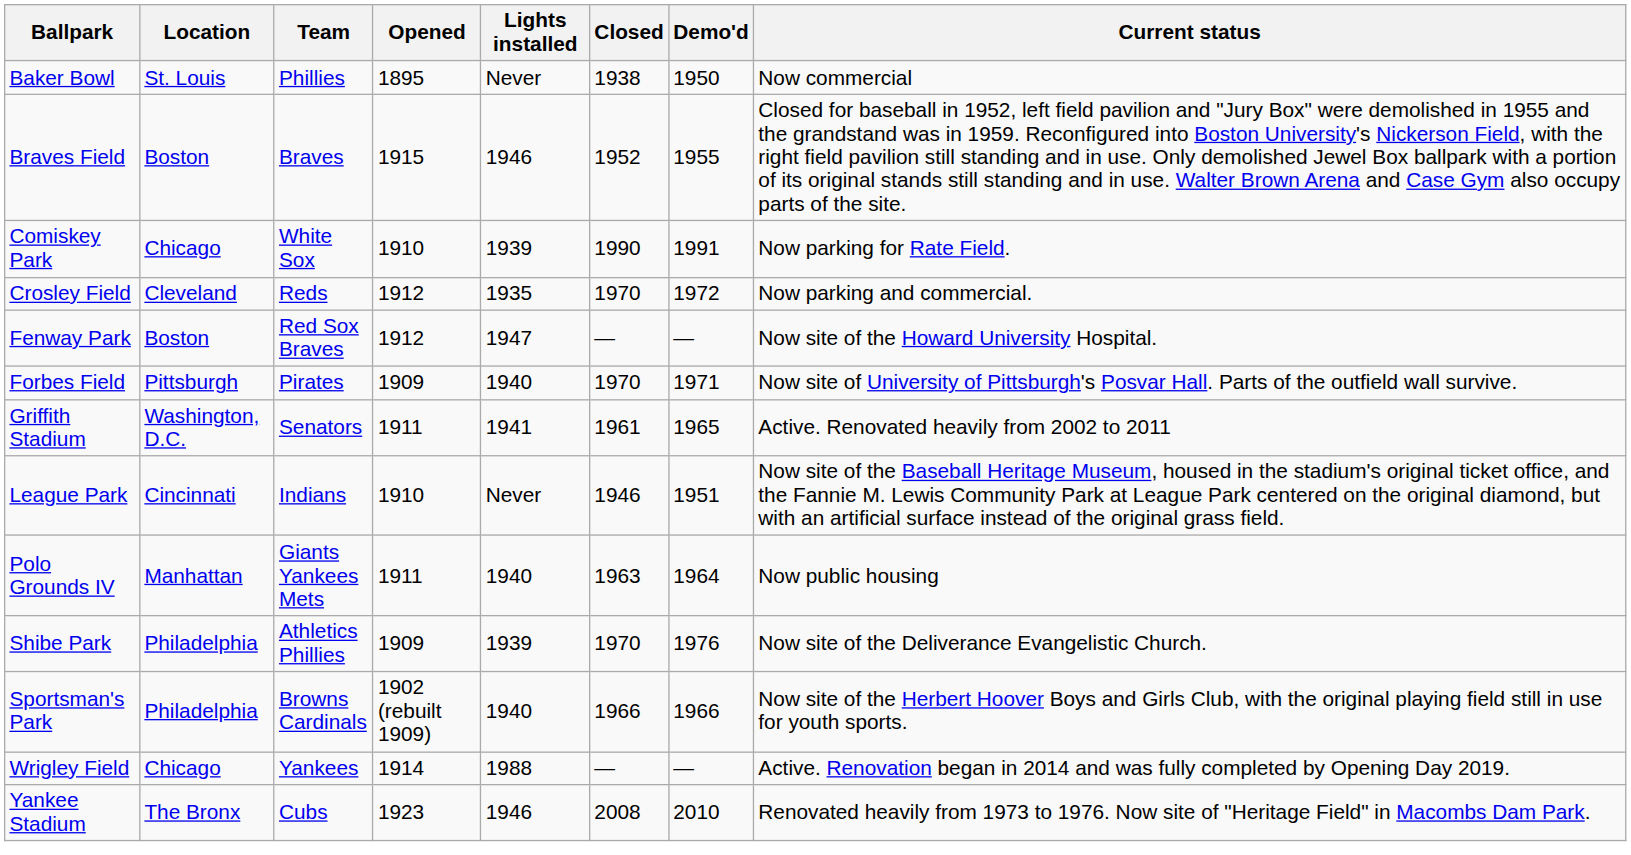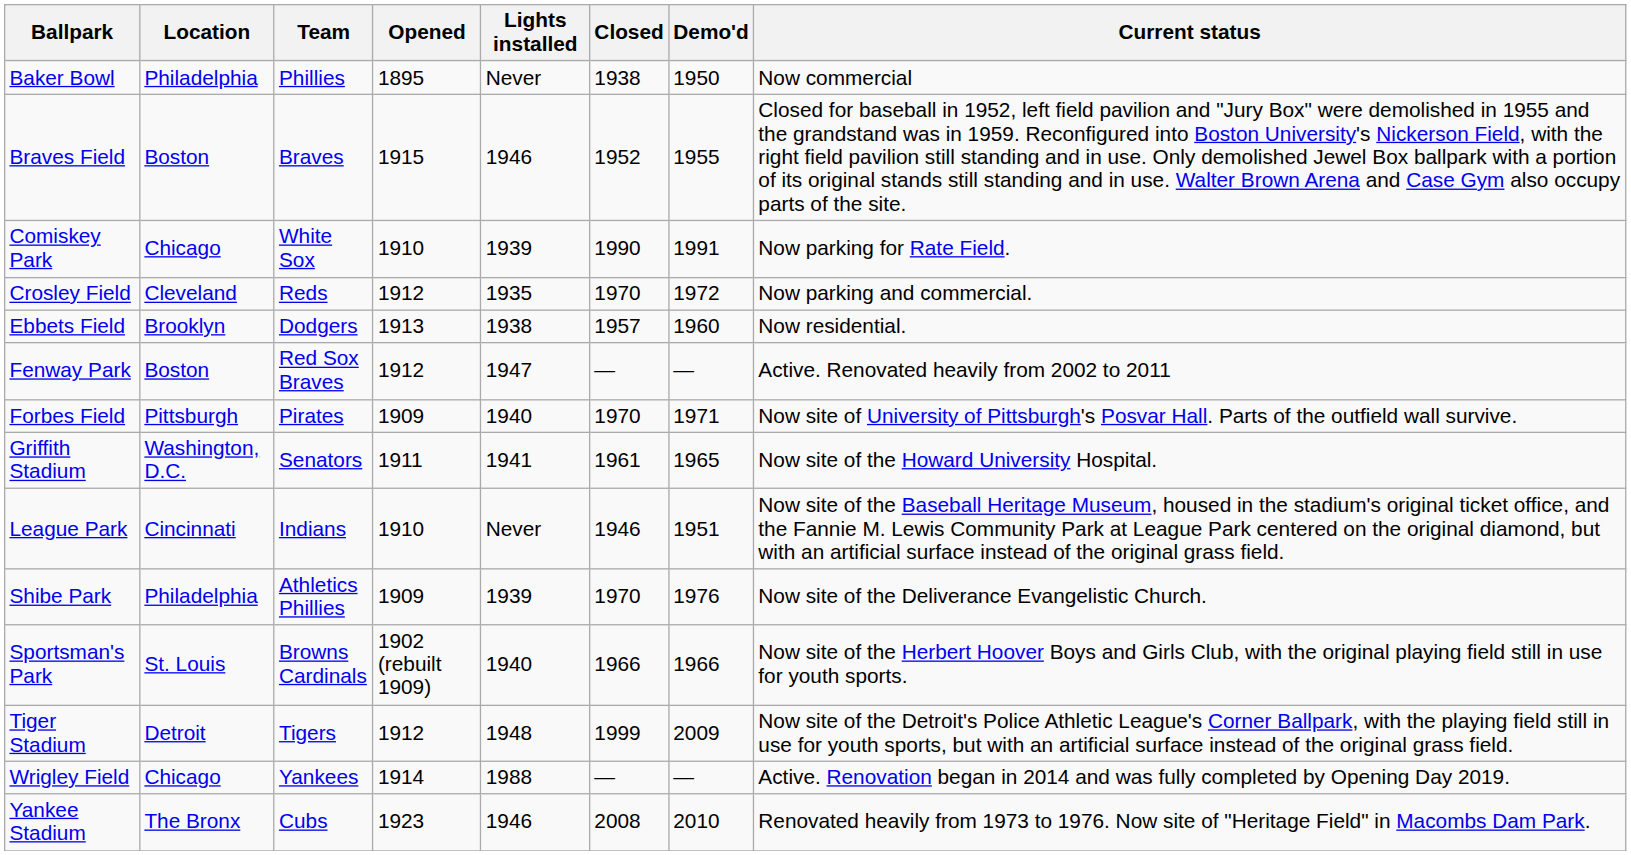 <table class="wikitable sortable">
 <tr>
 <th>Ballpark</th>
 <th>Location</th>
 <th>Team</th>
 <th>Opened</th>
 <th>Lights installed</th>
 <th>Closed</th>
 <th>Demo'd</th>
 <th>Current status</th>
 </tr>
 <tr>
 <td><a href='#'>Baker Bowl</a></td>
-<td><a href='#'>St. Louis</a></td>
+<td><a href='#'>Philadelphia</a></td>
 <td><a href='#'>Phillies</a></td>
 <td>1895</td>
 <td>Never</td>
 <td>1938</td>
 <td>1950</td>
 <td>Now commercial</td>
 </tr>
 <tr>
 <td><a href='#'>Braves Field</a></td>
 <td><a href='#'>Boston</a></td>
 <td><a href='#'>Braves</a></td>
 <td>1915</td>
 <td>1946</td>
 <td>1952</td>
 <td>1955</td>
 <td>Closed for baseball in 1952, left field pavilion and "Jury Box" were demolished in 1955 and the grandstand was in 1959. Reconfigured into <a href='#'>Boston University</a>'s <a href='#'>Nickerson Field</a>, with the right field pavilion still standing and in use. Only demolished Jewel Box ballpark with a portion of its original stands still standing and in use. <a href='#'>Walter Brown Arena</a> and <a href='#'>Case Gym</a> also occupy parts of the site.</td>
 </tr>
 <tr>
 <td><a href='#'>Comiskey Park</a></td>
 <td><a href='#'>Chicago</a></td>
 <td><a href='#'>White Sox</a></td>
 <td>1910</td>
 <td>1939</td>
 <td>1990</td>
 <td>1991</td>
 <td>Now parking for <a href='#'>Rate Field</a>.</td>
 </tr>
 <tr>
 <td><a href='#'>Crosley Field</a></td>
 <td><a href='#'>Cleveland</a></td>
 <td><a href='#'>Reds</a></td>
 <td>1912</td>
 <td>1935</td>
 <td>1970</td>
 <td>1972</td>
 <td>Now parking and commercial.</td>
 </tr>
 <tr>
+<td><a href='#'>Ebbets Field</a></td>
+<td><a href='#'>Brooklyn</a></td>
+<td><a href='#'>Dodgers</a></td>
+<td>1913</td>
+<td>1938</td>
+<td>1957</td>
+<td>1960</td>
+<td>Now residential.</td>
+</tr>
+<tr>
 <td><a href='#'>Fenway Park</a></td>
 <td><a href='#'>Boston</a></td>
 <td><a href='#'>Red Sox</a><br><a href='#'>Braves</a></td>
 <td>1912</td>
 <td>1947</td>
 <td>—</td>
 <td>—</td>
-<td>Now site of the <a href='#'>Howard University</a> Hospital.</td>
+<td>Active. Renovated heavily from 2002 to 2011</td>
 </tr>
 <tr>
 <td><a href='#'>Forbes Field</a></td>
 <td><a href='#'>Pittsburgh</a></td>
 <td><a href='#'>Pirates</a></td>
 <td>1909</td>
 <td>1940</td>
 <td>1970</td>
 <td>1971</td>
 <td>Now site of <a href='#'>University of Pittsburgh</a>'s <a href='#'>Posvar Hall</a>. Parts of the outfield wall survive.</td>
 </tr>
 <tr>
 <td><a href='#'>Griffith Stadium</a></td>
 <td><a href='#'>Washington, D.C.</a></td>
 <td><a href='#'>Senators</a></td>
 <td>1911</td>
 <td>1941</td>
 <td>1961</td>
 <td>1965</td>
-<td>Active. Renovated heavily from 2002 to 2011</td>
+<td>Now site of the <a href='#'>Howard University</a> Hospital.</td>
 </tr>
 <tr>
 <td><a href='#'>League Park</a></td>
 <td><a href='#'>Cincinnati</a></td>
 <td><a href='#'>Indians</a></td>
 <td>1910</td>
 <td>Never</td>
 <td>1946</td>
 <td>1951</td>
 <td>Now site of the <a href='#'>Baseball Heritage Museum</a>, housed in the stadium's original ticket office, and the Fannie M. Lewis Community Park at League Park centered on the original diamond, but with an artificial surface instead of the original grass field.</td>
-</tr>
-<tr>
-<td><a href='#'>Polo Grounds IV</a></td>
-<td><a href='#'>Manhattan</a></td>
-<td><a href='#'>Giants</a><br><a href='#'>Yankees</a><br><a href='#'>Mets</a></td>
-<td>1911</td>
-<td>1940</td>
-<td>1963</td>
-<td>1964</td>
-<td>Now public housing</td>
 </tr>
 <tr>
 <td><a href='#'>Shibe Park</a></td>
 <td><a href='#'>Philadelphia</a></td>
 <td><a href='#'>Athletics</a><br><a href='#'>Phillies</a></td>
 <td>1909</td>
 <td>1939</td>
 <td>1970</td>
 <td>1976</td>
 <td>Now site of the Deliverance Evangelistic Church.</td>
 </tr>
 <tr>
 <td><a href='#'>Sportsman's Park</a></td>
-<td><a href='#'>Philadelphia</a></td>
+<td><a href='#'>St. Louis</a></td>
 <td><a href='#'>Browns</a><br><a href='#'>Cardinals</a></td>
 <td>1902 (rebuilt 1909)</td>
 <td>1940</td>
 <td>1966</td>
 <td>1966</td>
 <td>Now site of the <a href='#'>Herbert Hoover</a> Boys and Girls Club, with the original playing field still in use for youth sports.</td>
+</tr>
+<tr>
+<td><a href='#'>Tiger Stadium</a></td>
+<td><a href='#'>Detroit</a></td>
+<td><a href='#'>Tigers</a></td>
+<td>1912</td>
+<td>1948</td>
+<td>1999</td>
+<td>2009</td>
+<td>Now site of the Detroit's Police Athletic League's <a href='#'>Corner Ballpark</a>, with the playing field still in use for youth sports, but with an artificial surface instead of the original grass field.</td>
 </tr>
 <tr>
 <td><a href='#'>Wrigley Field</a></td>
 <td><a href='#'>Chicago</a></td>
 <td><a href='#'>Yankees</a></td>
 <td>1914</td>
 <td>1988</td>
 <td>—</td>
 <td>—</td>
 <td>Active. <a href='#'>Renovation</a> began in 2014 and was fully completed by Opening Day 2019.</td>
 </tr>
 <tr>
 <td><a href='#'>Yankee Stadium</a></td>
 <td><a href='#'>The Bronx</a></td>
 <td><a href='#'>Cubs</a></td>
 <td>1923</td>
 <td>1946</td>
 <td>2008</td>
 <td>2010</td>
 <td>Renovated heavily from 1973 to 1976. Now site of "Heritage Field" in <a href='#'>Macombs Dam Park</a>.</td>
 </tr>
 </table>
